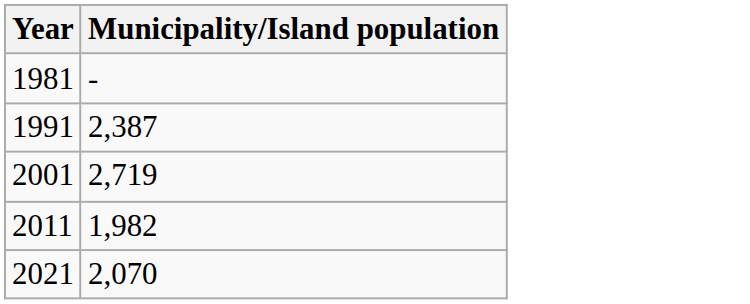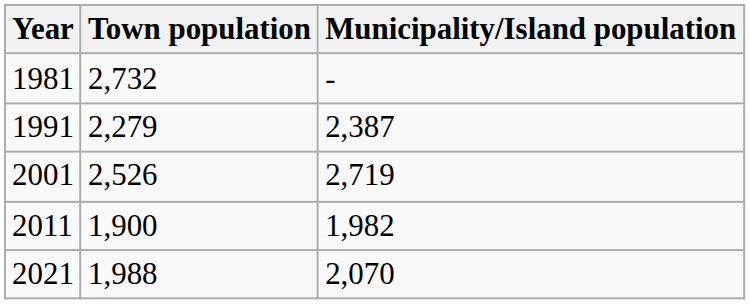 <table class=wikitable>
 <tr>
 <th>Year</th>
+<th>Town population</th>
 <th>Municipality/Island population</th>
 </tr>
 <tr>
 <td>1981</td>
+<td>2,732</td>
 <td>-</td>
 </tr>
 <tr>
 <td>1991</td>
+<td>2,279</td>
 <td>2,387</td>
 </tr>
 <tr>
 <td>2001</td>
+<td>2,526</td>
 <td>2,719</td>
 </tr>
 <tr>
 <td>2011</td>
+<td>1,900</td>
 <td>1,982</td>
 </tr>
 <tr>
 <td>2021</td>
+<td>1,988</td>
 <td>2,070</td>
 </tr>
 </table>
